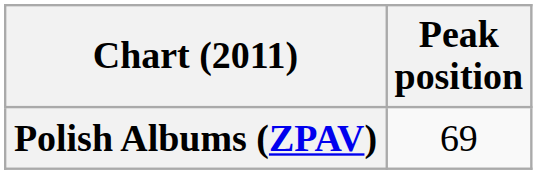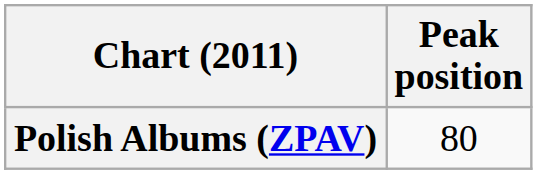 <table class="wikitable plainrowheaders">
 <tr>
 <th>Chart (2011)</th>
 <th>Peak<br>position</th>
 </tr>
 <tr>
 <th scope="row">Polish Albums (<a href='#'>ZPAV</a>)</th>
-<td style="text-align:center;">69</td>
+<td style="text-align:center;">80</td>
 </tr>
 </table>
